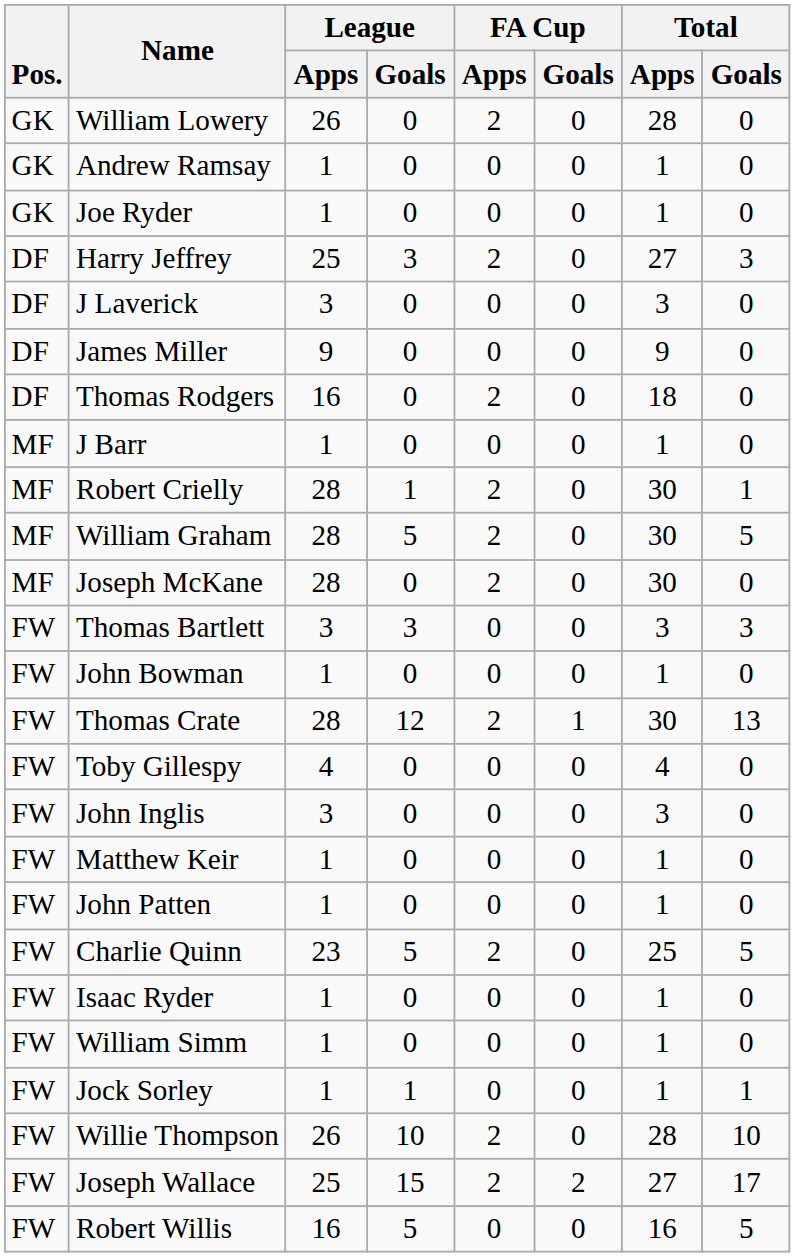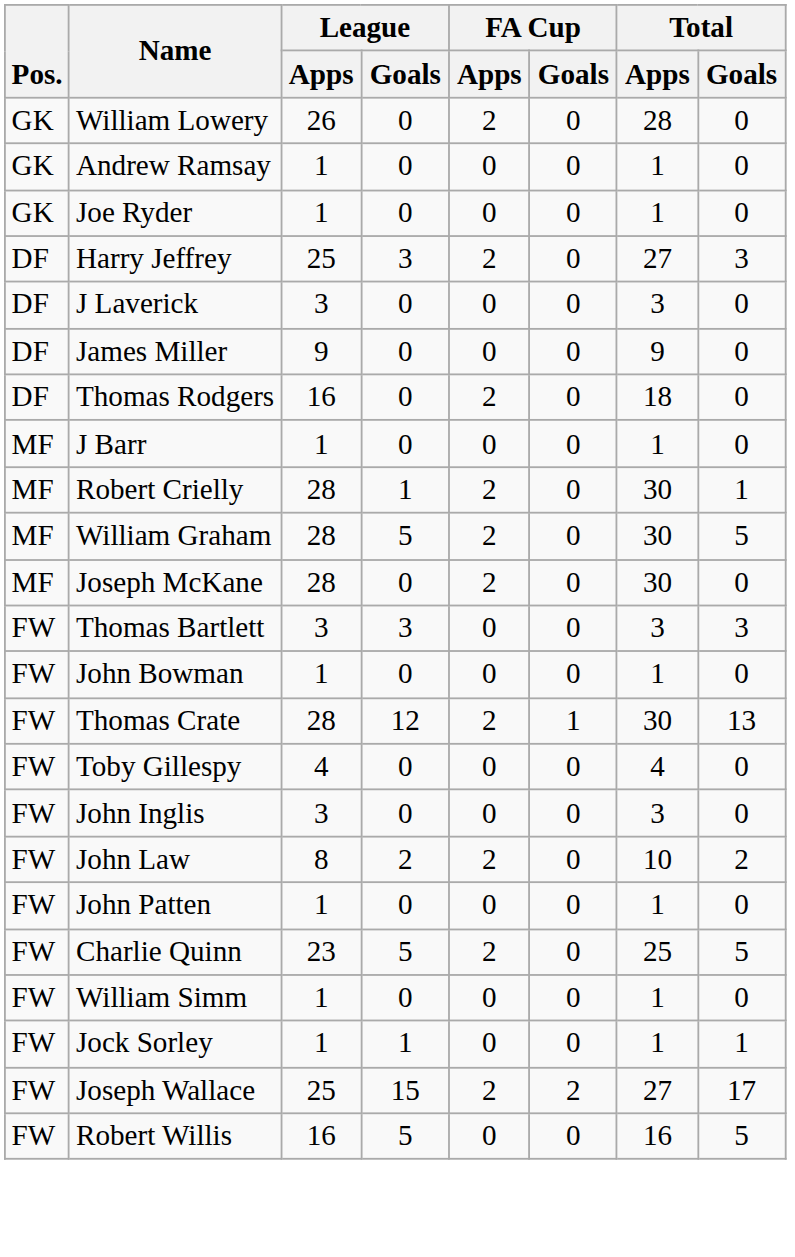 <table class="wikitable" style="text-align:center">
 <tr>
 <th rowspan="2" valign="bottom">Pos.</th>
 <th rowspan="2">Name</th>
 <th colspan="2" width="85">League</th>
 <th colspan="2" width="85">FA Cup</th>
 <th colspan="2" width="85">Total</th>
 </tr>
 <tr>
 <th>Apps</th>
 <th>Goals</th>
 <th>Apps</th>
 <th>Goals</th>
 <th>Apps</th>
 <th>Goals</th>
 </tr>
 <tr>
 <td align="left">GK</td>
 <td align="left"> William Lowery</td>
 <td>26</td>
 <td>0</td>
 <td>2</td>
 <td>0</td>
 <td>28</td>
 <td>0</td>
 </tr>
 <tr>
 <td align="left">GK</td>
 <td align="left"> Andrew Ramsay</td>
 <td>1</td>
 <td>0</td>
 <td>0</td>
 <td>0</td>
 <td>1</td>
 <td>0</td>
 </tr>
 <tr>
 <td align="left">GK</td>
 <td align="left"> Joe Ryder</td>
 <td>1</td>
 <td>0</td>
 <td>0</td>
 <td>0</td>
 <td>1</td>
 <td>0</td>
 </tr>
 <tr>
 <td align="left">DF</td>
 <td align="left"> Harry Jeffrey</td>
 <td>25</td>
 <td>3</td>
 <td>2</td>
 <td>0</td>
 <td>27</td>
 <td>3</td>
 </tr>
 <tr>
 <td align="left">DF</td>
 <td align="left"> J Laverick</td>
 <td>3</td>
 <td>0</td>
 <td>0</td>
 <td>0</td>
 <td>3</td>
 <td>0</td>
 </tr>
 <tr>
 <td align="left">DF</td>
 <td align="left"> James Miller</td>
 <td>9</td>
 <td>0</td>
 <td>0</td>
 <td>0</td>
 <td>9</td>
 <td>0</td>
 </tr>
 <tr>
 <td align="left">DF</td>
 <td align="left"> Thomas Rodgers</td>
 <td>16</td>
 <td>0</td>
 <td>2</td>
 <td>0</td>
 <td>18</td>
 <td>0</td>
 </tr>
 <tr>
 <td align="left">MF</td>
 <td align="left"> J Barr</td>
 <td>1</td>
 <td>0</td>
 <td>0</td>
 <td>0</td>
 <td>1</td>
 <td>0</td>
 </tr>
 <tr>
 <td align="left">MF</td>
 <td align="left"> Robert Crielly</td>
 <td>28</td>
 <td>1</td>
 <td>2</td>
 <td>0</td>
 <td>30</td>
 <td>1</td>
 </tr>
 <tr>
 <td align="left">MF</td>
 <td align="left"> William Graham</td>
 <td>28</td>
 <td>5</td>
 <td>2</td>
 <td>0</td>
 <td>30</td>
 <td>5</td>
 </tr>
 <tr>
 <td align="left">MF</td>
 <td align="left"> Joseph McKane</td>
 <td>28</td>
 <td>0</td>
 <td>2</td>
 <td>0</td>
 <td>30</td>
 <td>0</td>
 </tr>
 <tr>
 <td align="left">FW</td>
 <td align="left"> Thomas Bartlett</td>
 <td>3</td>
 <td>3</td>
 <td>0</td>
 <td>0</td>
 <td>3</td>
 <td>3</td>
 </tr>
 <tr>
 <td align="left">FW</td>
 <td align="left"> John Bowman</td>
 <td>1</td>
 <td>0</td>
 <td>0</td>
 <td>0</td>
 <td>1</td>
 <td>0</td>
 </tr>
 <tr>
 <td align="left">FW</td>
 <td align="left"> Thomas Crate</td>
 <td>28</td>
 <td>12</td>
 <td>2</td>
 <td>1</td>
 <td>30</td>
 <td>13</td>
 </tr>
 <tr>
 <td align="left">FW</td>
 <td align="left"> Toby Gillespy</td>
 <td>4</td>
 <td>0</td>
 <td>0</td>
 <td>0</td>
 <td>4</td>
 <td>0</td>
 </tr>
 <tr>
 <td align="left">FW</td>
 <td align="left"> John Inglis</td>
 <td>3</td>
 <td>0</td>
 <td>0</td>
 <td>0</td>
 <td>3</td>
 <td>0</td>
 </tr>
 <tr>
 <td align="left">FW</td>
-<td align="left"> Matthew Keir</td>
-<td>1</td>
+<td align="left"> John Law</td>
+<td>8</td>
+<td>2</td>
+<td>2</td>
 <td>0</td>
-<td>0</td>
-<td>0</td>
-<td>1</td>
-<td>0</td>
+<td>10</td>
+<td>2</td>
 </tr>
 <tr>
 <td align="left">FW</td>
 <td align="left"> John Patten</td>
 <td>1</td>
 <td>0</td>
 <td>0</td>
 <td>0</td>
 <td>1</td>
 <td>0</td>
 </tr>
 <tr>
 <td align="left">FW</td>
 <td align="left"> Charlie Quinn</td>
 <td>23</td>
 <td>5</td>
 <td>2</td>
 <td>0</td>
 <td>25</td>
 <td>5</td>
 </tr>
 <tr>
 <td align="left">FW</td>
-<td align="left"> Isaac Ryder</td>
-<td>1</td>
-<td>0</td>
-<td>0</td>
-<td>0</td>
-<td>1</td>
-<td>0</td>
-</tr>
-<tr>
-<td align="left">FW</td>
 <td align="left"> William Simm</td>
 <td>1</td>
 <td>0</td>
 <td>0</td>
 <td>0</td>
 <td>1</td>
 <td>0</td>
 </tr>
 <tr>
 <td align="left">FW</td>
 <td align="left"> Jock Sorley</td>
 <td>1</td>
 <td>1</td>
 <td>0</td>
 <td>0</td>
 <td>1</td>
 <td>1</td>
-</tr>
-<tr>
-<td align="left">FW</td>
-<td align="left"> Willie Thompson</td>
-<td>26</td>
-<td>10</td>
-<td>2</td>
-<td>0</td>
-<td>28</td>
-<td>10</td>
 </tr>
 <tr>
 <td align="left">FW</td>
 <td align="left"> Joseph Wallace</td>
 <td>25</td>
 <td>15</td>
 <td>2</td>
 <td>2</td>
 <td>27</td>
 <td>17</td>
 </tr>
 <tr>
 <td align="left">FW</td>
 <td align="left"> Robert Willis</td>
 <td>16</td>
 <td>5</td>
 <td>0</td>
 <td>0</td>
 <td>16</td>
 <td>5</td>
 </tr>
 </table>
